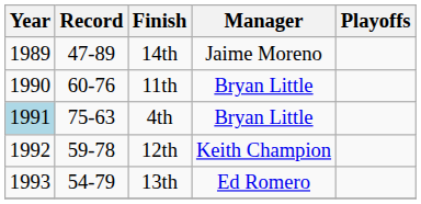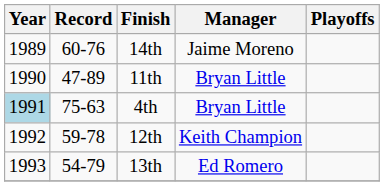 <table class="wikitable">
 <tr style="background: #F2F2F2;">
 <th>Year</th>
 <th>Record</th>
 <th>Finish</th>
 <th>Manager</th>
 <th>Playoffs</th>
 </tr>
 <tr align=center>
 <td>1989</td>
-<td>47-89</td>
+<td>60-76</td>
 <td>14th</td>
 <td>Jaime Moreno</td>
 <td></td>
 </tr>
 <tr align=center>
 <td>1990</td>
-<td>60-76</td>
+<td>47-89</td>
 <td>11th</td>
 <td><a href='#'>Bryan Little</a></td>
 <td></td>
 </tr>
 <tr align=center>
 <td style="background: lightblue;">1991</td>
 <td>75-63</td>
 <td>4th</td>
 <td><a href='#'>Bryan Little</a></td>
 <td></td>
 </tr>
 <tr align=center>
 <td>1992</td>
 <td>59-78</td>
 <td>12th</td>
 <td><a href='#'>Keith Champion</a></td>
 <td></td>
 </tr>
 <tr align=center>
 <td>1993</td>
 <td>54-79</td>
 <td>13th</td>
 <td><a href='#'>Ed Romero</a></td>
 <td></td>
 </tr>
 <tr align=center>
 </tr>
 </table>
